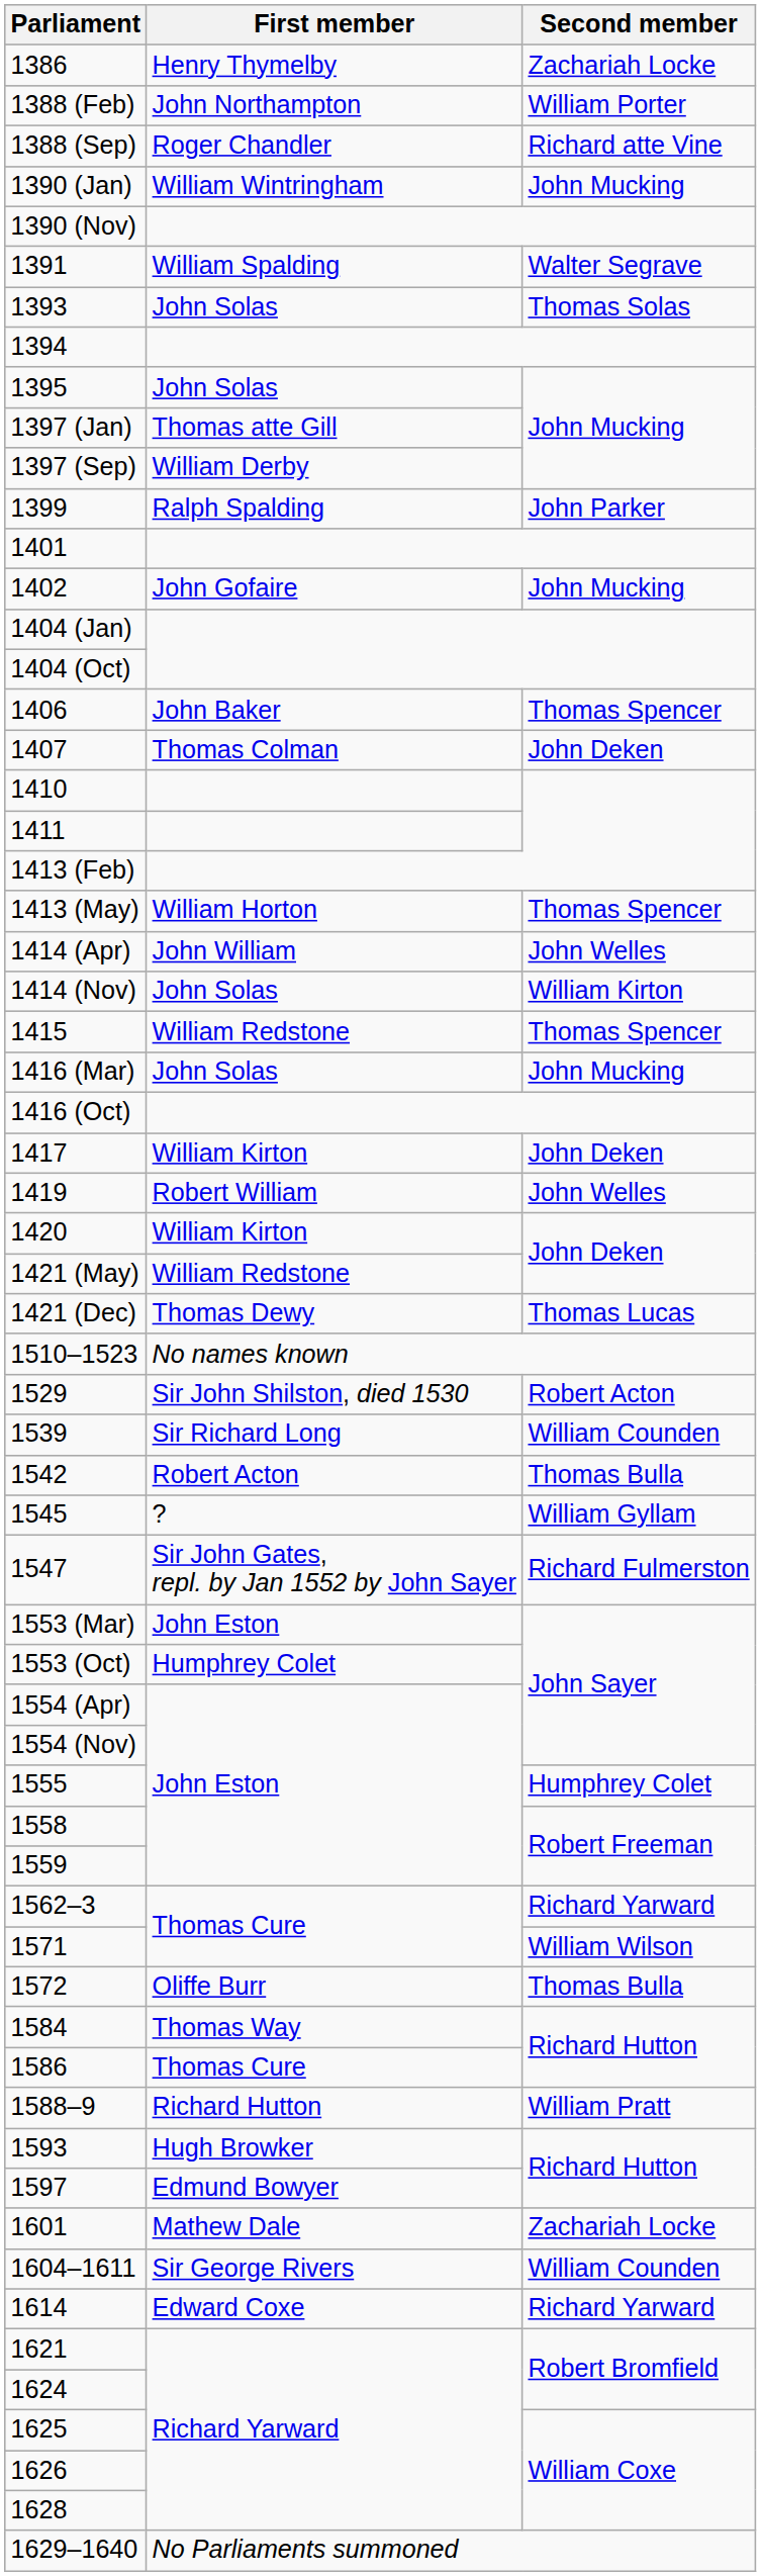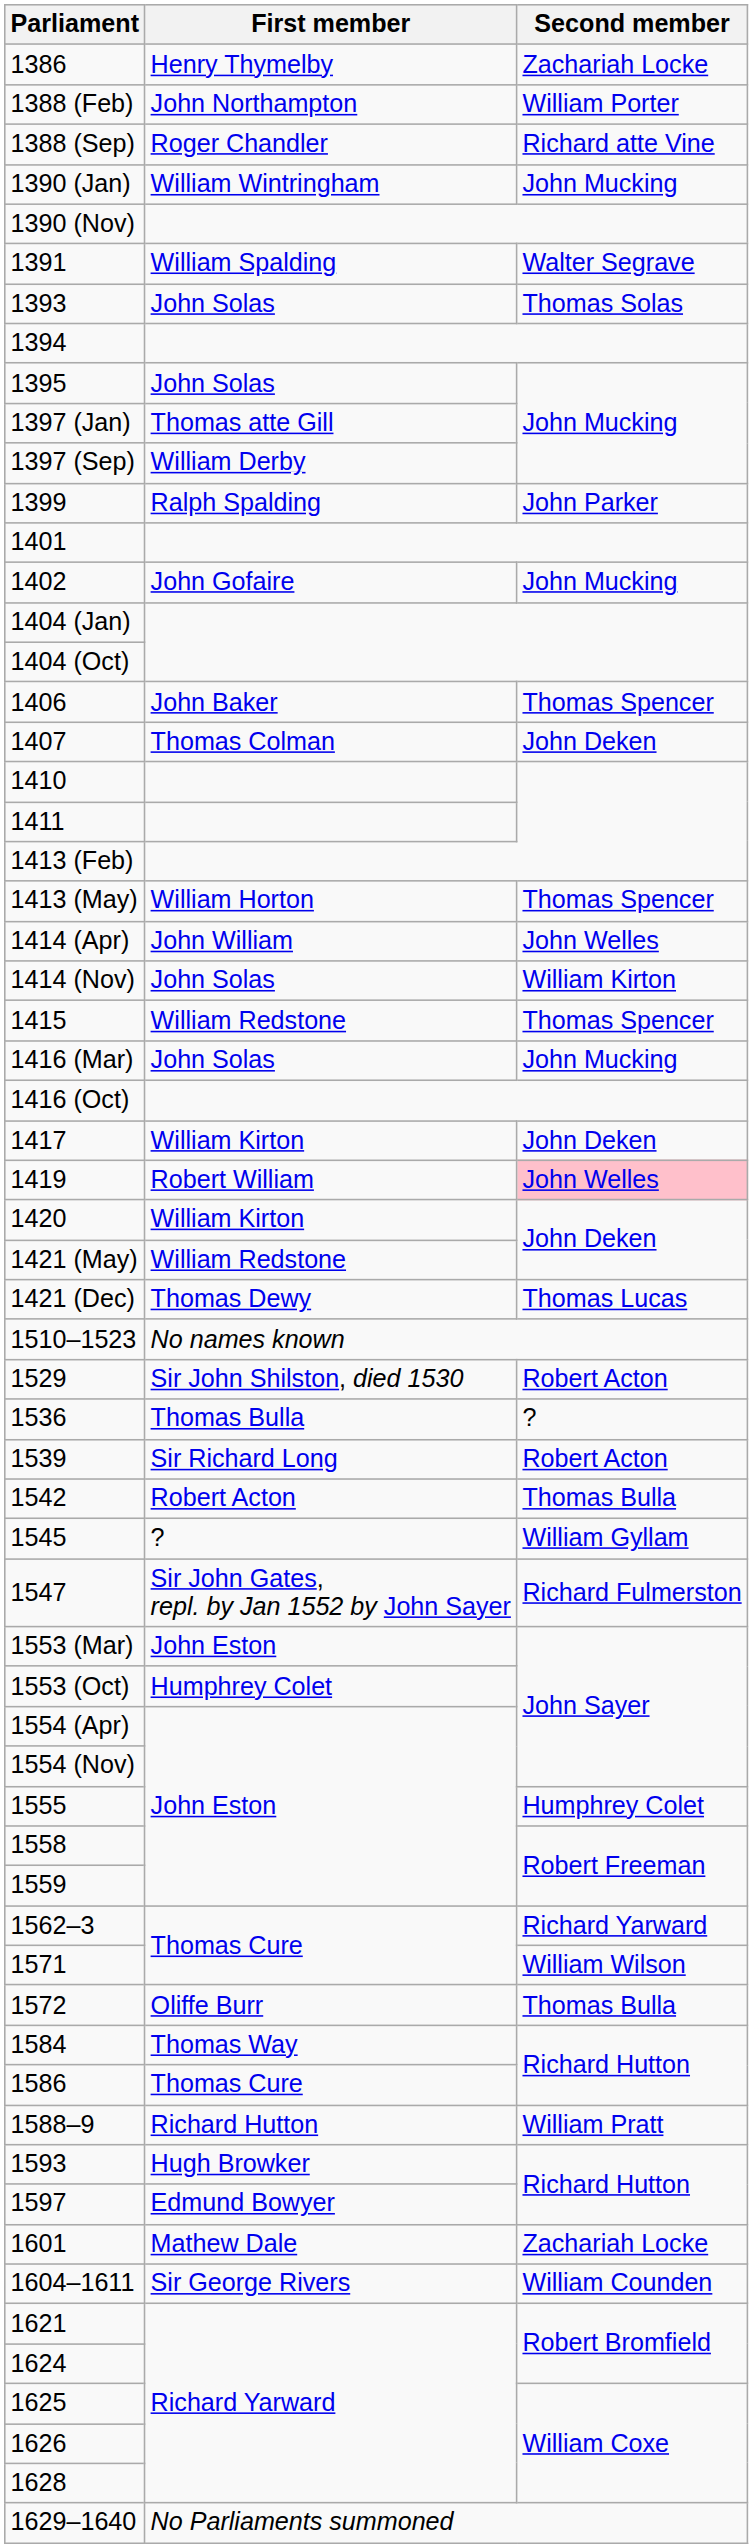 <table class="wikitable">
 <tr>
 <th>Parliament</th>
 <th>First member</th>
 <th>Second member</th>
 </tr>
 <tr>
 <td>1386</td>
 <td><a href='#'>Henry Thymelby</a></td>
 <td><a href='#'>Zachariah Locke</a></td>
 </tr>
 <tr>
 <td>1388 (Feb)</td>
 <td><a href='#'>John Northampton</a></td>
 <td><a href='#'>William Porter</a></td>
 </tr>
 <tr>
 <td>1388 (Sep)</td>
 <td><a href='#'>Roger Chandler</a></td>
 <td><a href='#'>Richard atte Vine</a></td>
 </tr>
 <tr>
 <td>1390 (Jan)</td>
 <td><a href='#'>William Wintringham</a></td>
 <td><a href='#'>John Mucking</a></td>
 </tr>
 <tr>
 <td>1390 (Nov)</td>
 </tr>
 <tr>
 <td>1391</td>
 <td><a href='#'>William Spalding</a></td>
 <td><a href='#'>Walter Segrave</a></td>
 </tr>
 <tr>
 <td>1393</td>
 <td><a href='#'>John Solas</a></td>
 <td><a href='#'>Thomas Solas</a></td>
 </tr>
 <tr>
 <td>1394</td>
 </tr>
 <tr>
 <td>1395</td>
 <td><a href='#'>John Solas</a></td>
 <td rowspan="3"><a href='#'>John Mucking</a></td>
 </tr>
 <tr>
 <td>1397 (Jan)</td>
 <td><a href='#'>Thomas atte Gill</a></td>
 </tr>
 <tr>
 <td>1397 (Sep)</td>
 <td><a href='#'>William Derby</a></td>
 </tr>
 <tr>
 <td>1399</td>
 <td><a href='#'>Ralph Spalding</a></td>
 <td><a href='#'>John Parker</a></td>
 </tr>
 <tr>
 <td>1401</td>
 </tr>
 <tr>
 <td>1402</td>
 <td><a href='#'>John Gofaire</a></td>
 <td><a href='#'>John Mucking</a></td>
 </tr>
 <tr>
 <td>1404 (Jan)</td>
 </tr>
 <tr>
 <td>1404 (Oct)</td>
 </tr>
 <tr>
 <td>1406</td>
 <td><a href='#'>John Baker</a></td>
 <td><a href='#'>Thomas Spencer</a></td>
 </tr>
 <tr>
 <td>1407</td>
 <td><a href='#'>Thomas Colman</a></td>
 <td><a href='#'>John Deken</a></td>
 </tr>
 <tr>
 <td>1410</td>
 <td></td>
 </tr>
 <tr>
 <td>1411</td>
 <td></td>
 </tr>
 <tr>
 <td>1413 (Feb)</td>
 </tr>
 <tr>
 <td>1413 (May)</td>
 <td><a href='#'>William Horton</a></td>
 <td><a href='#'>Thomas Spencer</a></td>
 </tr>
 <tr>
 <td>1414 (Apr)</td>
 <td><a href='#'>John William</a></td>
 <td><a href='#'>John Welles</a></td>
 </tr>
 <tr>
 <td>1414 (Nov)</td>
 <td><a href='#'>John Solas</a></td>
 <td><a href='#'>William Kirton</a></td>
 </tr>
 <tr>
 <td>1415</td>
 <td><a href='#'>William Redstone</a></td>
 <td><a href='#'>Thomas Spencer</a></td>
 </tr>
 <tr>
 <td>1416 (Mar)</td>
 <td><a href='#'>John Solas</a></td>
 <td><a href='#'>John Mucking</a></td>
 </tr>
 <tr>
 <td>1416 (Oct)</td>
 </tr>
 <tr>
 <td>1417</td>
 <td><a href='#'>William Kirton</a></td>
 <td><a href='#'>John Deken</a></td>
 </tr>
 <tr>
 <td>1419</td>
 <td><a href='#'>Robert William</a></td>
-<td><a href='#'>John Welles</a></td>
+<td style="background: pink;"><a href='#'>John Welles</a></td>
 </tr>
 <tr>
 <td>1420</td>
 <td><a href='#'>William Kirton</a></td>
 <td rowspan="2"><a href='#'>John Deken</a></td>
 </tr>
 <tr>
 <td>1421 (May)</td>
 <td><a href='#'>William Redstone</a></td>
 </tr>
 <tr>
 <td>1421 (Dec)</td>
 <td><a href='#'>Thomas Dewy</a></td>
 <td><a href='#'>Thomas Lucas</a></td>
 </tr>
 <tr>
 <td>1510–1523</td>
 <td colspan = "2"><em>No names known</em></td>
 </tr>
 <tr>
 <td>1529	</td>
 <td><a href='#'>Sir John Shilston</a>, <em>died 1530</em></td>
 <td><a href='#'>Robert Acton</a></td>
 </tr>
 <tr>
+<td>1536</td>
+<td><a href='#'>Thomas Bulla</a></td>
+<td>?</td>
+</tr>
+<tr>
 <td>1539</td>
 <td><a href='#'>Sir Richard Long</a></td>
-<td><a href='#'>William Counden</a></td>
+<td><a href='#'>Robert Acton</a></td>
 </tr>
 <tr>
 <td>1542</td>
 <td><a href='#'>Robert Acton</a></td>
 <td><a href='#'>Thomas Bulla</a></td>
 </tr>
 <tr>
 <td>1545</td>
 <td>?</td>
 <td><a href='#'>William Gyllam</a></td>
 </tr>
 <tr>
 <td>1547</td>
 <td><a href='#'>Sir John Gates</a>, <br> <em>repl. by Jan 1552 by</em> <a href='#'>John Sayer</a></td>
 <td><a href='#'>Richard Fulmerston</a></td>
 </tr>
 <tr>
 <td>1553 (Mar)</td>
 <td><a href='#'>John Eston</a></td>
 <td rowspan="4"><a href='#'>John Sayer</a></td>
 </tr>
 <tr>
 <td>1553 (Oct)</td>
 <td><a href='#'>Humphrey Colet</a></td>
 </tr>
 <tr>
 <td>1554 (Apr)</td>
 <td rowspan="5"><a href='#'>John Eston</a></td>
 </tr>
 <tr>
 <td>1554 (Nov)</td>
 </tr>
 <tr>
 <td>1555</td>
 <td><a href='#'>Humphrey Colet</a></td>
 </tr>
 <tr>
 <td>1558</td>
 <td rowspan="2"><a href='#'>Robert Freeman</a></td>
 </tr>
 <tr>
 <td>1559	</td>
 </tr>
 <tr>
 <td>1562–3	</td>
 <td rowspan="2"><a href='#'>Thomas Cure</a></td>
 <td><a href='#'>Richard Yarward</a></td>
 </tr>
 <tr>
 <td>1571	</td>
 <td><a href='#'>William Wilson</a></td>
 </tr>
 <tr>
 <td>1572	</td>
 <td><a href='#'>Oliffe Burr</a></td>
 <td><a href='#'>Thomas Bulla</a></td>
 </tr>
 <tr>
 <td>1584	</td>
 <td><a href='#'>Thomas Way</a></td>
 <td rowspan="2"><a href='#'>Richard Hutton</a></td>
 </tr>
 <tr>
 <td>1586	</td>
 <td><a href='#'>Thomas Cure</a></td>
 </tr>
 <tr>
 <td>1588–9	</td>
 <td><a href='#'>Richard Hutton</a></td>
 <td><a href='#'>William Pratt</a></td>
 </tr>
 <tr>
 <td>1593	</td>
 <td><a href='#'>Hugh Browker</a></td>
 <td rowspan="2"><a href='#'>Richard Hutton</a></td>
 </tr>
 <tr>
 <td>1597	</td>
 <td><a href='#'>Edmund Bowyer</a></td>
 </tr>
 <tr>
 <td>1601	</td>
 <td><a href='#'>Mathew Dale</a></td>
 <td><a href='#'>Zachariah Locke</a></td>
 </tr>
 <tr>
 <td>1604–1611</td>
 <td><a href='#'>Sir George Rivers</a></td>
 <td><a href='#'>William Counden</a></td>
 </tr>
 <tr>
-<td>1614</td>
-<td><a href='#'>Edward Coxe</a></td>
-<td><a href='#'>Richard Yarward</a></td>
-</tr>
-<tr>
 <td>1621</td>
 <td rowspan="5"><a href='#'>Richard Yarward</a></td>
 <td rowspan="2"><a href='#'>Robert Bromfield</a></td>
 </tr>
 <tr>
 <td>1624</td>
 </tr>
 <tr>
 <td>1625</td>
 <td rowspan="3"><a href='#'>William Coxe</a></td>
 </tr>
 <tr>
 <td>1626</td>
 </tr>
 <tr>
 <td>1628</td>
 </tr>
 <tr>
 <td>1629–1640</td>
 <td colspan = "2"><em>No Parliaments summoned</em></td>
 </tr>
 <tr>
 </tr>
 </table>
